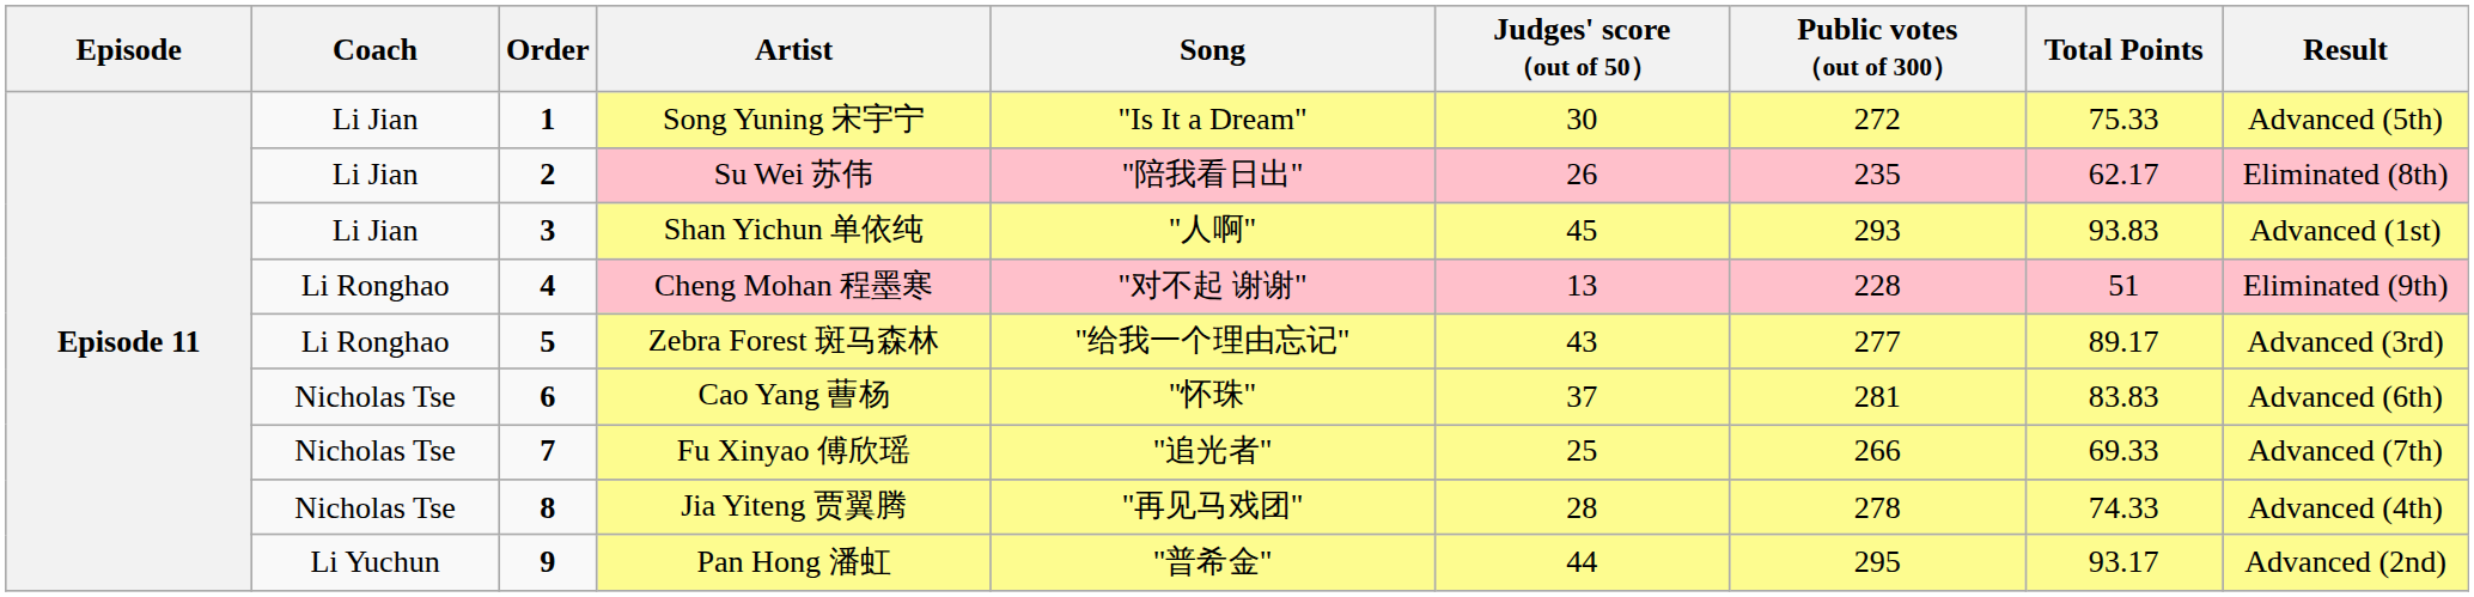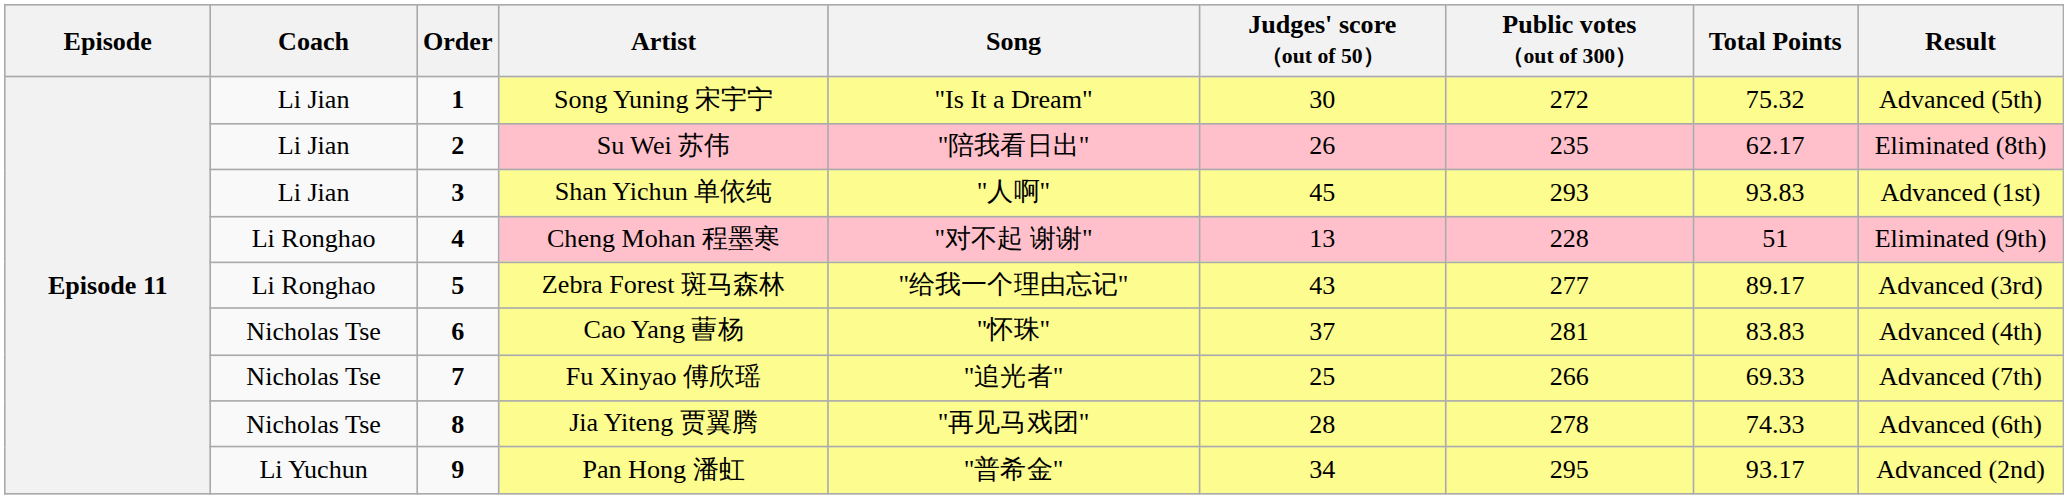 <table class="wikitable" style="text-align:center;width:100%">
 <tr>
 <th style="width:10%;">Episode</th>
 <th width="10%">Coach</th>
 <th width="4%">Order</th>
 <th width="16%">Artist</th>
 <th width="18%">Song</th>
 <th width="12%">Judges' score<br><small>（out of 50）</small></th>
 <th width="12%">Public votes<br><small>（out of 300）</small></th>
 <th width="8%">Total Points</th>
 <th width="10%">Result</th>
 </tr>
 <tr>
 <th rowspan="9" scope="row">Episode 11<br><small></small></th>
 <td>Li Jian</td>
 <td><strong>1</strong></td>
 <td style="background:#FDFC8F">Song Yuning 宋宇宁</td>
 <td style="background:#FDFC8F">"Is It a Dream"</td>
 <td style="background:#FDFC8F">30</td>
 <td style="background:#FDFC8F">272</td>
-<td style="background:#FDFC8F">75.33</td>
+<td style="background:#FDFC8F">75.32</td>
 <td style="background:#FDFC8F">Advanced (5th)</td>
 </tr>
 <tr>
 <td>Li Jian</td>
 <td><strong>2</strong></td>
 <td style="background:pink">Su Wei 苏伟</td>
 <td style="background:pink">"陪我看日出"</td>
 <td style="background:pink">26</td>
 <td style="background:pink">235</td>
 <td style="background:pink">62.17</td>
 <td style="background:pink">Eliminated (8th)</td>
 </tr>
 <tr>
 <td>Li Jian</td>
 <td><strong>3</strong></td>
 <td style="background:#FDFC8F">Shan Yichun 单依纯</td>
 <td style="background:#FDFC8F">"人啊"</td>
 <td style="background:#FDFC8F">45</td>
 <td style="background:#FDFC8F">293</td>
 <td style="background:#FDFC8F">93.83</td>
 <td style="background:#FDFC8F">Advanced (1st)</td>
 </tr>
 <tr>
 <td>Li Ronghao</td>
 <td><strong>4</strong></td>
 <td style="background:pink">Cheng Mohan 程墨寒</td>
 <td style="background:pink">"对不起 谢谢"</td>
 <td style="background:pink">13</td>
 <td style="background:pink">228</td>
 <td style="background:pink">51</td>
 <td style="background:pink">Eliminated (9th)</td>
 </tr>
 <tr>
 <td>Li Ronghao</td>
 <td><strong>5</strong></td>
 <td style="background:#FDFC8F">Zebra Forest 斑马森林</td>
 <td style="background:#FDFC8F">"给我一个理由忘记"</td>
 <td style="background:#FDFC8F">43</td>
 <td style="background:#FDFC8F">277</td>
 <td style="background:#FDFC8F">89.17</td>
 <td style="background:#FDFC8F">Advanced (3rd)</td>
 </tr>
 <tr>
 <td>Nicholas Tse</td>
 <td><strong>6</strong></td>
 <td style="background:#FDFC8F">Cao Yang 蓸杨</td>
 <td style="background:#FDFC8F">"怀珠"</td>
 <td style="background:#FDFC8F">37</td>
 <td style="background:#FDFC8F">281</td>
 <td style="background:#FDFC8F">83.83</td>
-<td style="background:#FDFC8F">Advanced (6th)</td>
+<td style="background:#FDFC8F">Advanced (4th)</td>
 </tr>
 <tr>
 <td>Nicholas Tse</td>
 <td><strong>7</strong></td>
 <td style="background:#FDFC8F">Fu Xinyao 傅欣瑶</td>
 <td style="background:#FDFC8F">"追光者"</td>
 <td style="background:#FDFC8F">25</td>
 <td style="background:#FDFC8F">266</td>
 <td style="background:#FDFC8F">69.33</td>
 <td style="background:#FDFC8F">Advanced (7th)</td>
 </tr>
 <tr>
 <td>Nicholas Tse</td>
 <td><strong>8</strong></td>
 <td style="background:#FDFC8F">Jia Yiteng 贾翼腾</td>
 <td style="background:#FDFC8F">"再见马戏团"</td>
 <td style="background:#FDFC8F">28</td>
 <td style="background:#FDFC8F">278</td>
 <td style="background:#FDFC8F">74.33</td>
-<td style="background:#FDFC8F">Advanced (4th)</td>
+<td style="background:#FDFC8F">Advanced (6th)</td>
 </tr>
 <tr>
 <td>Li Yuchun</td>
 <td><strong>9</strong></td>
 <td style="background:#FDFC8F">Pan Hong 潘虹</td>
 <td style="background:#FDFC8F">"普希金"</td>
-<td style="background:#FDFC8F">44</td>
+<td style="background:#FDFC8F">34</td>
 <td style="background:#FDFC8F">295</td>
 <td style="background:#FDFC8F">93.17</td>
 <td style="background:#FDFC8F">Advanced (2nd)</td>
 </tr>
 </table>
